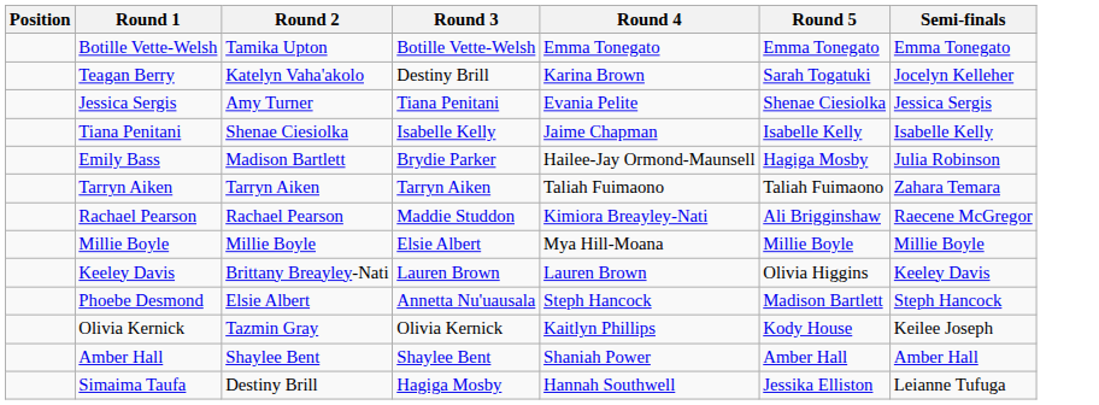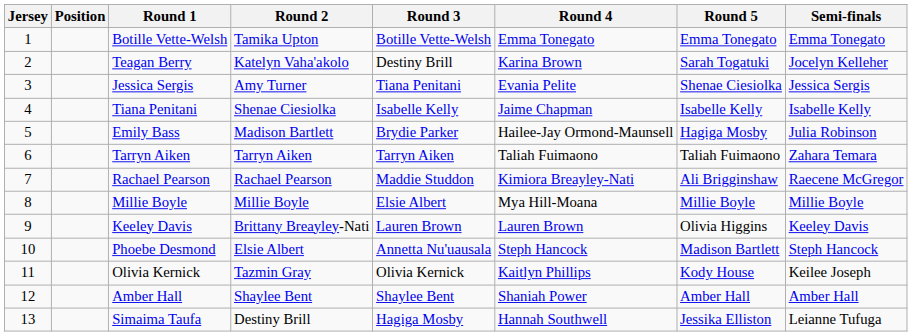 <table class="wikitable" style="text-align:center;">
 <tr>
+<th>Jersey</th>
 <th>Position</th>
 <th>Round 1</th>
 <th>Round 2</th>
 <th>Round 3</th>
 <th>Round 4</th>
 <th>Round 5</th>
 <th>Semi-finals</th>
 </tr>
 <tr align=left>
+<td align=center>1</td>
 <td align=center></td>
 <td> <a href='#'>Botille Vette-Welsh</a></td>
 <td> <a href='#'>Tamika Upton</a></td>
 <td> <a href='#'>Botille Vette-Welsh</a></td>
 <td> <a href='#'>Emma Tonegato</a></td>
 <td> <a href='#'>Emma Tonegato</a></td>
 <td> <a href='#'>Emma Tonegato</a></td>
 </tr>
 <tr align=left>
+<td align=center>2</td>
 <td align=center></td>
 <td> <a href='#'>Teagan Berry</a></td>
 <td> <a href='#'>Katelyn Vaha'akolo</a></td>
 <td> Destiny Brill</td>
 <td> <a href='#'>Karina Brown</a></td>
 <td> <a href='#'>Sarah Togatuki</a></td>
 <td> <a href='#'>Jocelyn Kelleher</a></td>
 </tr>
 <tr align=left>
+<td align=center>3</td>
 <td align=center></td>
 <td> <a href='#'>Jessica Sergis</a></td>
 <td> <a href='#'>Amy Turner</a></td>
 <td> <a href='#'>Tiana Penitani</a></td>
 <td> <a href='#'>Evania Pelite</a></td>
 <td> <a href='#'>Shenae Ciesiolka</a></td>
 <td> <a href='#'>Jessica Sergis</a></td>
 </tr>
 <tr align=left>
+<td align=center>4</td>
 <td align=center></td>
 <td> <a href='#'>Tiana Penitani</a></td>
 <td> <a href='#'>Shenae Ciesiolka</a></td>
 <td> <a href='#'>Isabelle Kelly</a></td>
 <td> <a href='#'>Jaime Chapman</a></td>
 <td> <a href='#'>Isabelle Kelly</a></td>
 <td> <a href='#'>Isabelle Kelly</a></td>
 </tr>
 <tr align=left>
+<td align=center>5</td>
 <td align=center></td>
 <td> <a href='#'>Emily Bass</a></td>
 <td> <a href='#'>Madison Bartlett</a></td>
 <td> <a href='#'>Brydie Parker</a></td>
 <td> Hailee-Jay Ormond-Maunsell</td>
 <td> <a href='#'>Hagiga Mosby</a></td>
 <td> <a href='#'>Julia Robinson</a></td>
 </tr>
 <tr align=left>
+<td align=center>6</td>
 <td align=center></td>
 <td> <a href='#'>Tarryn Aiken</a></td>
 <td> <a href='#'>Tarryn Aiken</a></td>
 <td> <a href='#'>Tarryn Aiken</a></td>
 <td> Taliah Fuimaono</td>
 <td> Taliah Fuimaono</td>
 <td> <a href='#'>Zahara Temara</a></td>
 </tr>
 <tr align=left>
+<td align=center>7</td>
 <td align=center></td>
 <td> <a href='#'>Rachael Pearson</a></td>
 <td> <a href='#'>Rachael Pearson</a></td>
 <td> <a href='#'>Maddie Studdon</a></td>
 <td> <a href='#'>Kimiora Breayley-Nati</a></td>
 <td> <a href='#'>Ali Brigginshaw</a></td>
 <td> <a href='#'>Raecene McGregor</a></td>
 </tr>
 <tr align=left>
+<td align=center>8</td>
 <td align=center></td>
 <td> <a href='#'>Millie Boyle</a></td>
 <td> <a href='#'>Millie Boyle</a></td>
 <td> <a href='#'>Elsie Albert</a></td>
 <td> Mya Hill-Moana</td>
 <td> <a href='#'>Millie Boyle</a></td>
 <td> <a href='#'>Millie Boyle</a></td>
 </tr>
 <tr align=left>
+<td align=center>9</td>
 <td align=center></td>
 <td> <a href='#'>Keeley Davis</a></td>
 <td> <a href='#'>Brittany Breayley</a>-Nati</td>
 <td> <a href='#'>Lauren Brown</a></td>
 <td> <a href='#'>Lauren Brown</a></td>
 <td> Olivia Higgins</td>
 <td> <a href='#'>Keeley Davis</a></td>
 </tr>
 <tr align=left>
+<td align=center>10</td>
 <td align=center></td>
 <td> <a href='#'>Phoebe Desmond</a></td>
 <td> <a href='#'>Elsie Albert</a></td>
 <td> <a href='#'>Annetta Nu'uausala</a></td>
 <td> <a href='#'>Steph Hancock</a></td>
 <td> <a href='#'>Madison Bartlett</a></td>
 <td> <a href='#'>Steph Hancock</a></td>
 </tr>
 <tr align=left>
+<td align=center>11</td>
 <td align=center></td>
 <td> Olivia Kernick</td>
 <td> <a href='#'>Tazmin Gray</a></td>
 <td> Olivia Kernick</td>
 <td> <a href='#'>Kaitlyn Phillips</a></td>
 <td> <a href='#'>Kody House</a></td>
 <td> Keilee Joseph</td>
 </tr>
 <tr align=left>
+<td align=center>12</td>
 <td align=center></td>
 <td> <a href='#'>Amber Hall</a></td>
 <td> <a href='#'>Shaylee Bent</a></td>
 <td> <a href='#'>Shaylee Bent</a></td>
 <td> <a href='#'>Shaniah Power</a></td>
 <td> <a href='#'>Amber Hall</a></td>
 <td> <a href='#'>Amber Hall</a></td>
 </tr>
 <tr align=left>
+<td align=center>13</td>
 <td align=center></td>
 <td> <a href='#'>Simaima Taufa</a></td>
 <td> Destiny Brill</td>
 <td> <a href='#'>Hagiga Mosby</a></td>
 <td> <a href='#'>Hannah Southwell</a></td>
 <td> <a href='#'>Jessika Elliston</a></td>
 <td> Leianne Tufuga</td>
 </tr>
 </table>
